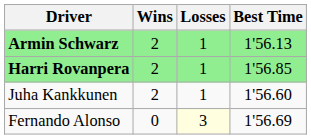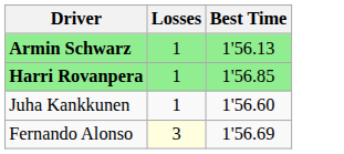 <table class="wikitable">
 <tr>
 <th>Driver</th>
-<th>Wins</th>
 <th>Losses</th>
 <th>Best Time</th>
 </tr>
 <tr style="background:lightgreen;">
 <td><strong> Armin Schwarz</strong></td>
-<td align=center>2</td>
 <td align=center>1</td>
 <td align=center>1'56.13</td>
 </tr>
 <tr style="background:lightgreen;">
 <td><strong> Harri Rovanpera</strong></td>
-<td align=center>2</td>
 <td align=center>1</td>
 <td align=center>1'56.85</td>
 </tr>
 <tr>
 <td> Juha Kankkunen</td>
-<td align=center>2</td>
 <td align=center>1</td>
 <td align=center>1'56.60</td>
 </tr>
 <tr>
 <td> Fernando Alonso</td>
-<td align=center>0</td>
 <td align=center style="background: lightyellow;">3</td>
 <td align=center>1'56.69</td>
 </tr>
 </table>
